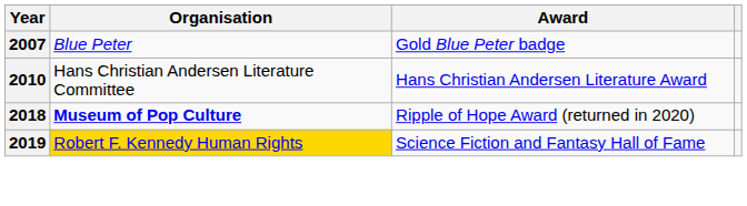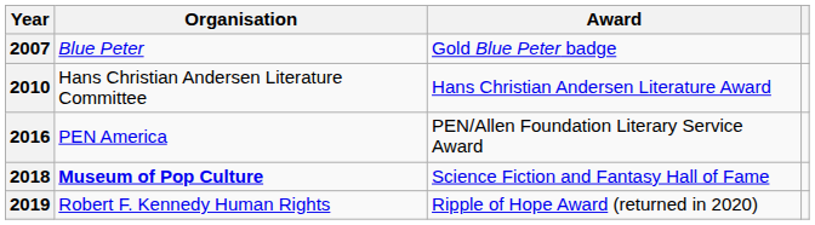 <table class="wikitable sortable plainrowheaders">
 <tr>
 <th scope=col>Year</th>
 <th scope=col style="width: 20em">Organisation</th>
 <th scope=col style="width: 20em">Award</th>
 <th scope=col class=unsortable></th>
 </tr>
 <tr>
 <th scope=row style="text-align: center">2007</th>
 <td><em><a href='#'>Blue Peter</a></em></td>
 <td><a href='#'>Gold <em>Blue Peter</em> badge</a></td>
 <td style="text-align: center"></td>
 </tr>
 <tr>
 <th scope=row style="text-align: center">2010</th>
 <td>Hans Christian Andersen Literature Committee</td>
 <td><a href='#'>Hans Christian Andersen Literature Award</a></td>
 <td style="text-align: center"></td>
 </tr>
 <tr>
+<th scope=row style="text-align: center">2016</th>
+<td><a href='#'>PEN America</a></td>
+<td>PEN/Allen Foundation Literary Service Award</td>
+<td style="text-align: center"></td>
+</tr>
+<tr>
 <th scope=row style="text-align: center">2018</th>
 <td><strong><a href='#'>Museum of Pop Culture</a></strong></td>
-<td><a href='#'>Ripple of Hope Award</a> (returned in 2020)</td>
+<td><a href='#'>Science Fiction and Fantasy Hall of Fame</a></td>
 <td style="text-align: center"></td>
 </tr>
 <tr>
 <th scope=row style="text-align: center">2019</th>
-<td style="background: gold;"><a href='#'>Robert F. Kennedy Human Rights</a></td>
-<td><a href='#'>Science Fiction and Fantasy Hall of Fame</a></td>
+<td><a href='#'>Robert F. Kennedy Human Rights</a></td>
+<td><a href='#'>Ripple of Hope Award</a> (returned in 2020)</td>
 <td style="text-align: center"></td>
 </tr>
 </table>
